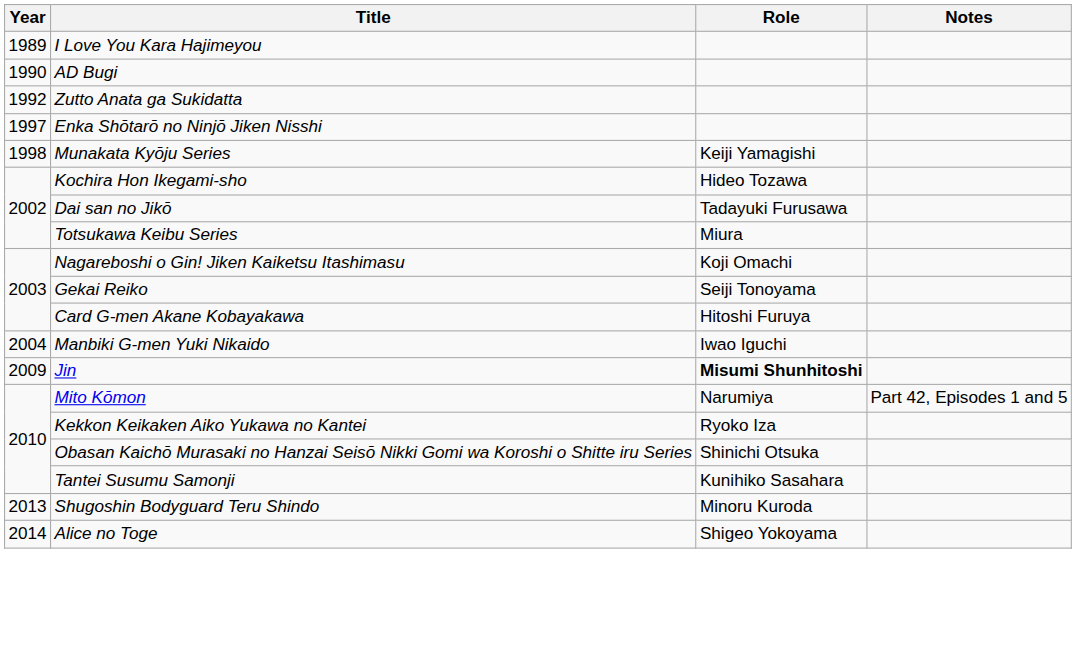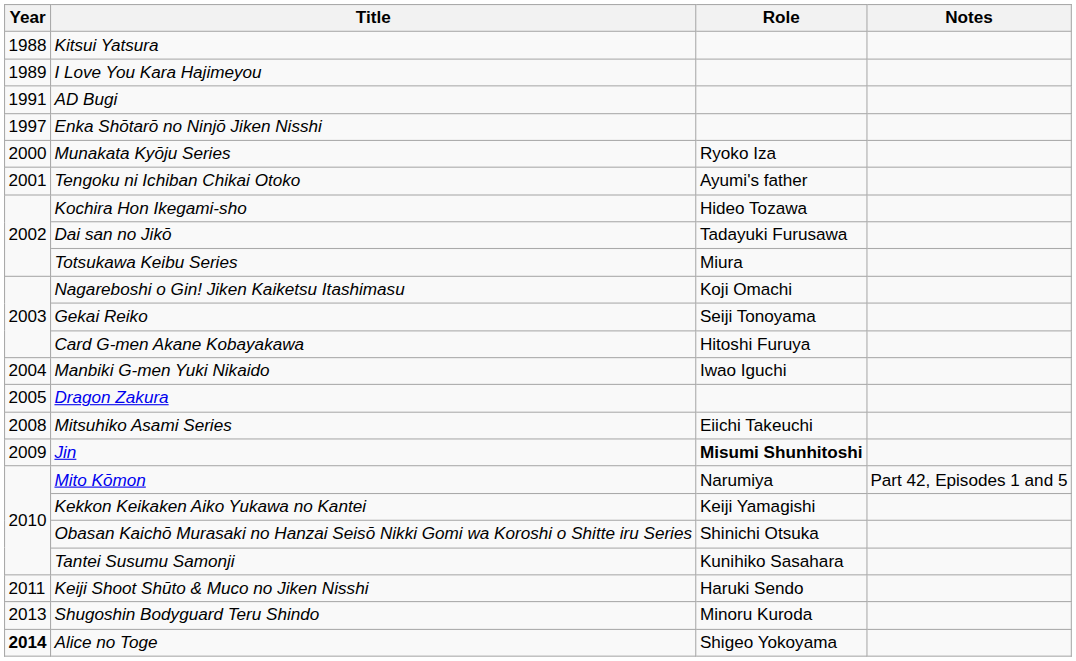 <table class="wikitable">
 <tr>
 <th>Year</th>
 <th>Title</th>
 <th>Role</th>
 <th>Notes</th>
 </tr>
 <tr>
+<td>1988</td>
+<td><em>Kitsui Yatsura</em></td>
+<td></td>
+<td></td>
+</tr>
+<tr>
 <td>1989</td>
 <td><em>I Love You Kara Hajimeyou</em></td>
 <td></td>
 <td></td>
 </tr>
 <tr>
-<td>1990</td>
+<td>1991</td>
 <td><em>AD Bugi</em></td>
-<td></td>
-<td></td>
-</tr>
-<tr>
-<td>1992</td>
-<td><em>Zutto Anata ga Sukidatta</em></td>
 <td></td>
 <td></td>
 </tr>
 <tr>
 <td>1997</td>
 <td><em>Enka Shōtarō no Ninjō Jiken Nisshi</em></td>
 <td></td>
 <td></td>
 </tr>
 <tr>
-<td>1998</td>
+<td>2000</td>
 <td><em>Munakata Kyōju Series</em></td>
-<td>Keiji Yamagishi</td>
+<td>Ryoko Iza</td>
+<td></td>
+</tr>
+<tr>
+<td>2001</td>
+<td><em>Tengoku ni Ichiban Chikai Otoko</em></td>
+<td>Ayumi's father</td>
 <td></td>
 </tr>
 <tr>
 <td rowspan="3">2002</td>
 <td><em>Kochira Hon Ikegami-sho</em></td>
 <td>Hideo Tozawa</td>
 <td></td>
 </tr>
 <tr>
 <td><em>Dai san no Jikō</em></td>
 <td>Tadayuki Furusawa</td>
 <td></td>
 </tr>
 <tr>
 <td><em>Totsukawa Keibu Series</em></td>
 <td>Miura</td>
 <td></td>
 </tr>
 <tr>
 <td rowspan="3">2003</td>
 <td><em>Nagareboshi o Gin! Jiken Kaiketsu Itashimasu</em></td>
 <td>Koji Omachi</td>
 <td></td>
 </tr>
 <tr>
 <td><em>Gekai Reiko</em></td>
 <td>Seiji Tonoyama</td>
 <td></td>
 </tr>
 <tr>
 <td><em>Card G-men Akane Kobayakawa</em></td>
 <td>Hitoshi Furuya</td>
 <td></td>
 </tr>
 <tr>
 <td>2004</td>
 <td><em>Manbiki G-men Yuki Nikaido</em></td>
 <td>Iwao Iguchi</td>
 <td></td>
 </tr>
 <tr>
+<td>2005</td>
+<td><em><a href='#'>Dragon Zakura</a></em></td>
+<td></td>
+<td></td>
+</tr>
+<tr>
+<td>2008</td>
+<td><em>Mitsuhiko Asami Series</em></td>
+<td>Eiichi Takeuchi</td>
+<td></td>
+</tr>
+<tr>
 <td>2009</td>
 <td><em><a href='#'>Jin</a></em></td>
 <td><strong>Misumi Shunhitoshi</strong></td>
 <td></td>
 </tr>
 <tr>
 <td rowspan="4">2010</td>
 <td><em><a href='#'>Mito Kōmon</a></em></td>
 <td>Narumiya</td>
 <td>Part 42, Episodes 1 and 5</td>
 </tr>
 <tr>
 <td><em>Kekkon Keikaken Aiko Yukawa no Kantei</em></td>
-<td>Ryoko Iza</td>
+<td>Keiji Yamagishi</td>
 <td></td>
 </tr>
 <tr>
 <td><em>Obasan Kaichō Murasaki no Hanzai Seisō Nikki Gomi wa Koroshi o Shitte iru Series</em></td>
 <td>Shinichi Otsuka</td>
 <td></td>
 </tr>
 <tr>
 <td><em>Tantei Susumu Samonji</em></td>
 <td>Kunihiko Sasahara</td>
 <td></td>
 </tr>
 <tr>
+<td>2011</td>
+<td><em>Keiji Shoot Shūto & Muco no Jiken Nisshi</em></td>
+<td>Haruki Sendo</td>
+<td></td>
+</tr>
+<tr>
 <td>2013</td>
 <td><em>Shugoshin Bodyguard Teru Shindo</em></td>
 <td>Minoru Kuroda</td>
 <td></td>
 </tr>
 <tr>
-<td>2014</td>
+<td><strong>2014</strong></td>
 <td><em>Alice no Toge</em></td>
 <td>Shigeo Yokoyama</td>
 <td></td>
 </tr>
 </table>
